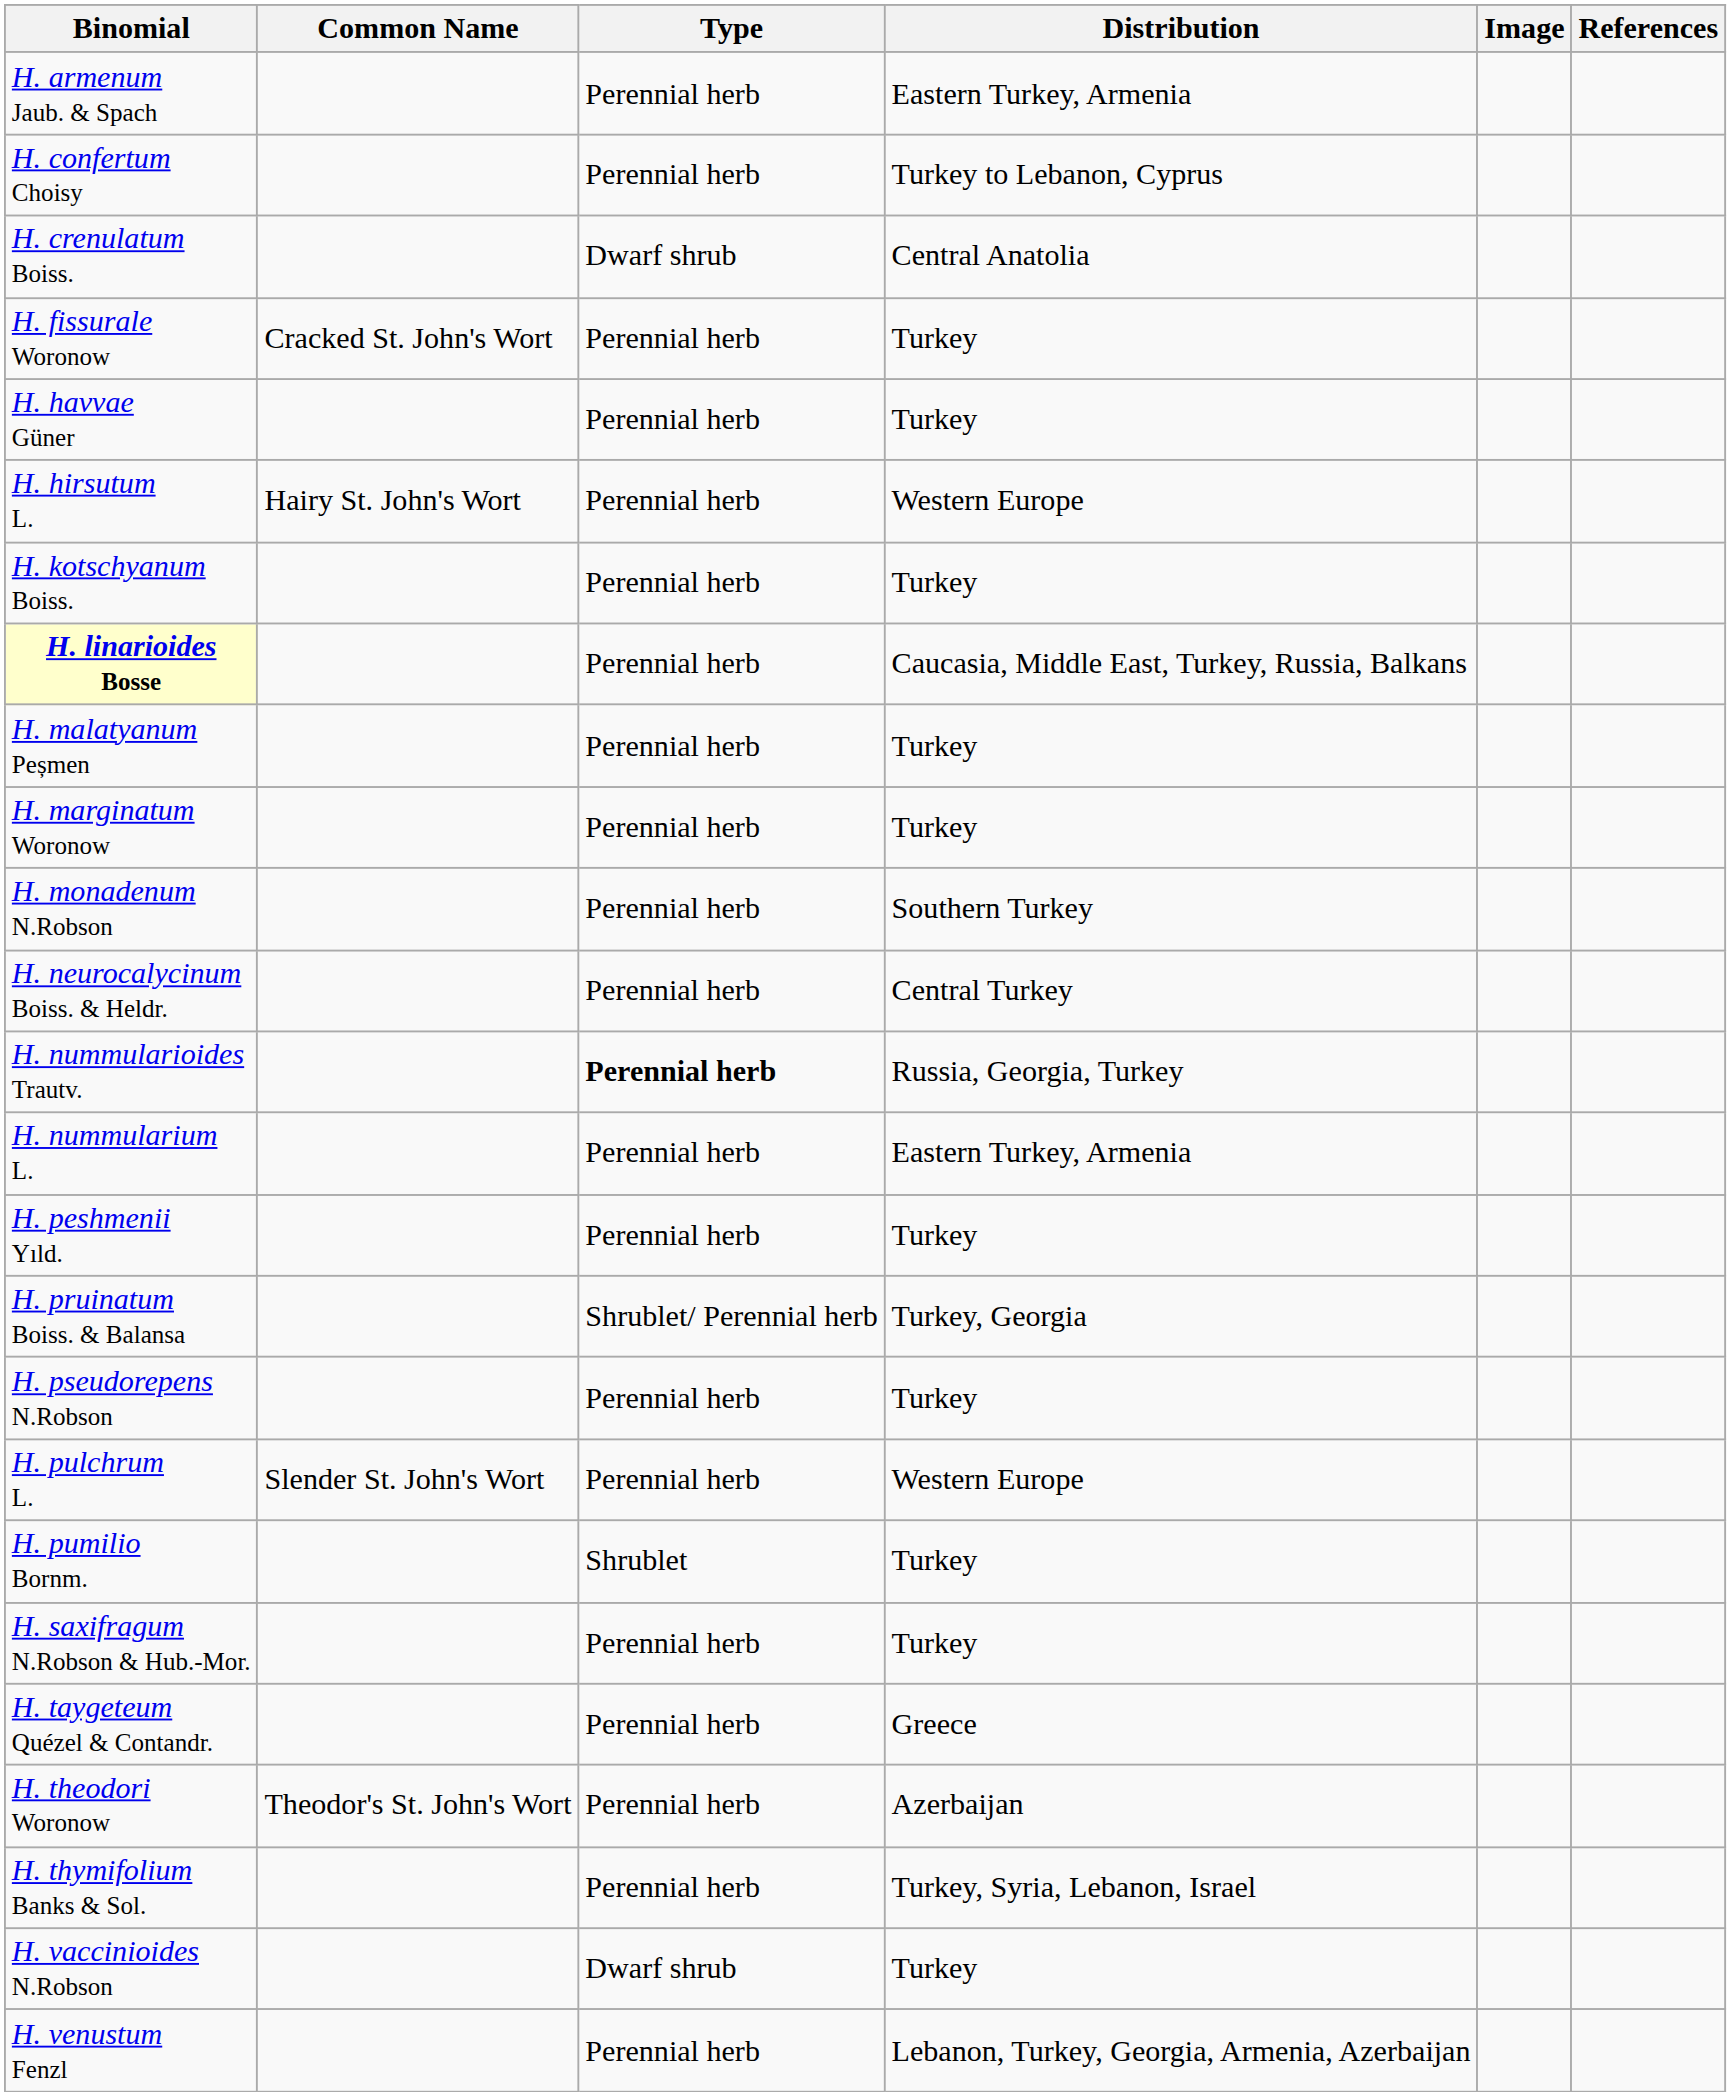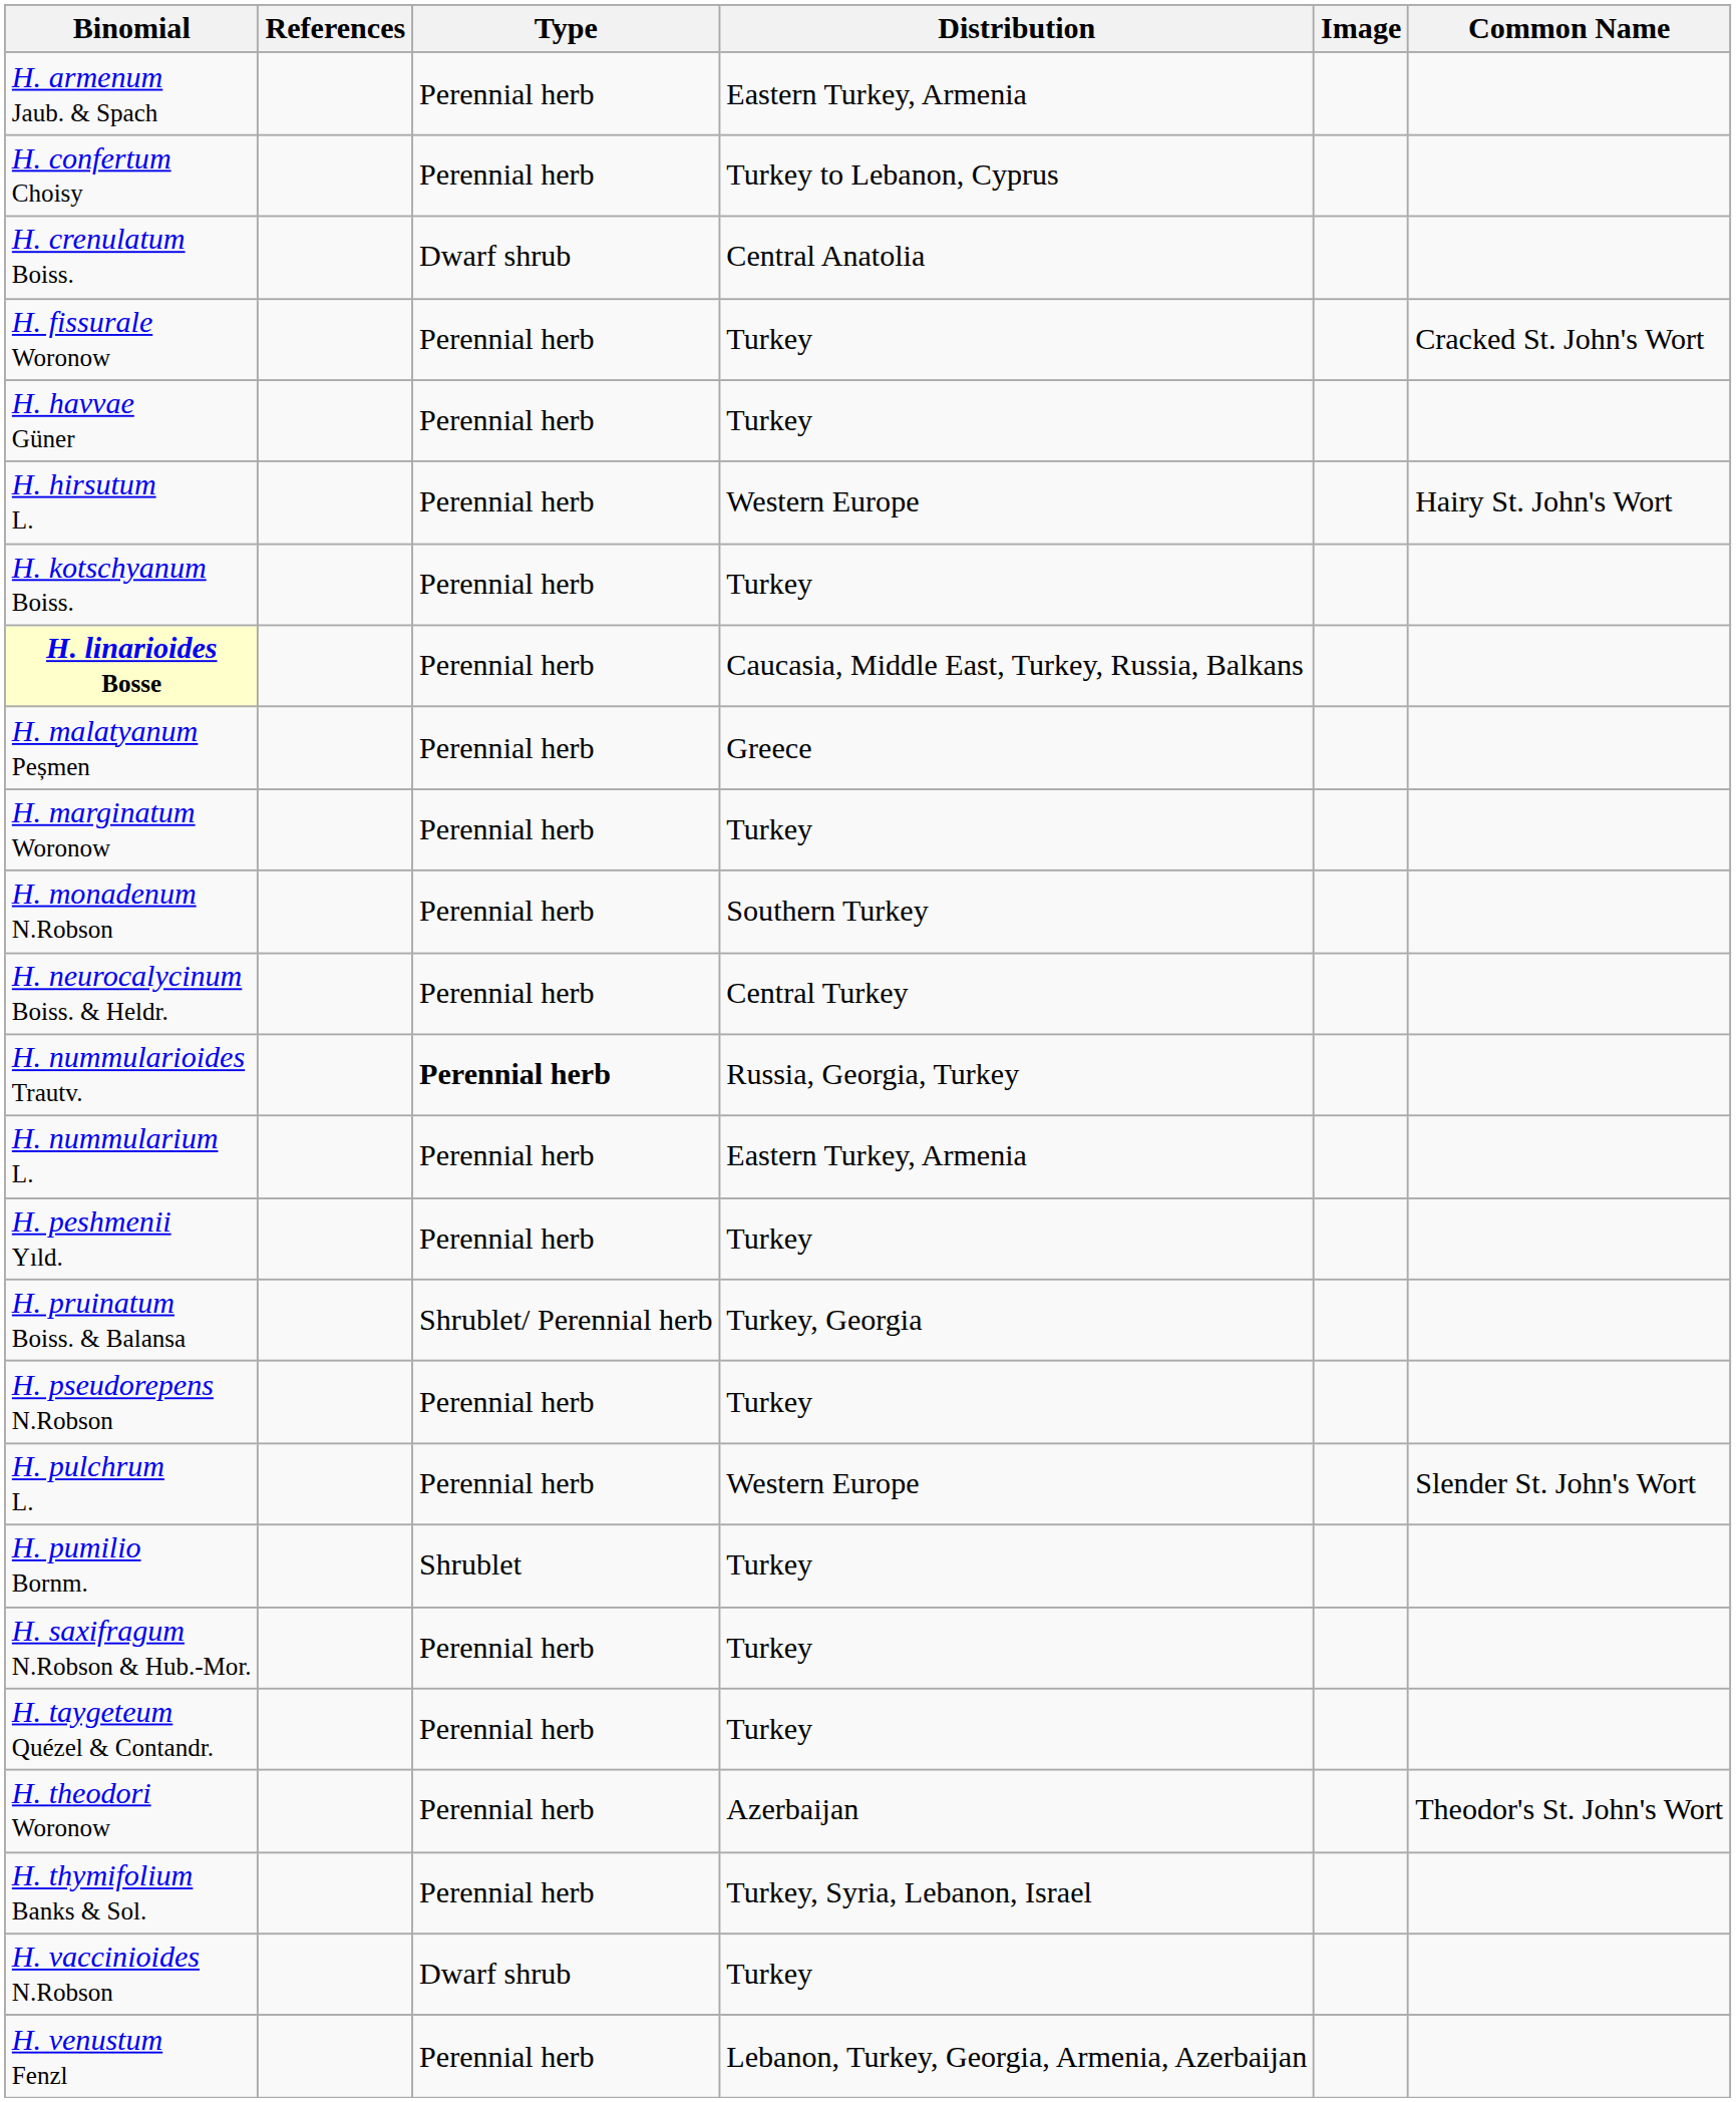 <table class="wikitable mw-collapsible ">
 <tr>
 <th>Binomial</th>
-<th>Common Name</th>
+<th>References</th>
 <th>Type</th>
 <th>Distribution</th>
 <th>Image</th>
-<th>References</th>
+<th>Common Name</th>
 </tr>
 <tr>
 <td><em><a href='#'>H. armenum</a></em><br><small>Jaub. & Spach</small></td>
 <td></td>
 <td>Perennial herb</td>
 <td>Eastern Turkey, Armenia</td>
 <td></td>
 <td></td>
 </tr>
 <tr>
 <td><a href='#'><em>H. confertum</em></a><br><small>Choisy</small></td>
 <td></td>
 <td>Perennial herb</td>
 <td>Turkey to Lebanon, Cyprus</td>
 <td></td>
 <td></td>
 </tr>
 <tr>
 <td><em><a href='#'>H. crenulatum</a></em><br><small>Boiss.</small></td>
 <td></td>
 <td>Dwarf shrub</td>
 <td>Central Anatolia</td>
 <td></td>
 <td></td>
 </tr>
 <tr>
 <td><em><a href='#'>H. fissurale</a></em><br><small>Woronow</small></td>
-<td>Cracked St. John's Wort</td>
+<td></td>
 <td>Perennial herb</td>
 <td>Turkey</td>
 <td></td>
-<td></td>
+<td>Cracked St. John's Wort</td>
 </tr>
 <tr>
 <td><em><a href='#'>H. havvae</a></em><br><small>Güner</small></td>
 <td></td>
 <td>Perennial herb</td>
 <td>Turkey</td>
 <td></td>
 <td></td>
 </tr>
 <tr>
 <td><em><a href='#'>H. hirsutum</a></em><br><small>L.</small></td>
-<td>Hairy St. John's Wort</td>
+<td></td>
 <td>Perennial herb</td>
 <td>Western Europe</td>
 <td></td>
-<td></td>
+<td>Hairy St. John's Wort</td>
 </tr>
 <tr>
 <td><em><a href='#'>H. kotschyanum</a></em><br><small>Boiss.</small></td>
 <td></td>
 <td>Perennial herb</td>
 <td>Turkey</td>
 <td></td>
 <td></td>
 </tr>
 <tr>
 <th scope="row" align="left" style="background:#FFFFCC;"><em><a href='#'>H. linarioides</a></em><br><small>Bosse</small></th>
 <td></td>
 <td>Perennial herb</td>
 <td>Caucasia, Middle East, Turkey, Russia, Balkans</td>
 <td></td>
 <td></td>
 </tr>
 <tr>
 <td><em><a href='#'>H. malatyanum</a></em><br><small>Peșmen</small></td>
 <td></td>
 <td>Perennial herb</td>
-<td>Turkey</td>
+<td>Greece</td>
 <td></td>
 <td></td>
 </tr>
 <tr>
 <td><em><a href='#'>H. marginatum</a></em><br><small>Woronow</small></td>
 <td></td>
 <td>Perennial herb</td>
 <td>Turkey</td>
 <td></td>
 <td></td>
 </tr>
 <tr>
 <td><em><a href='#'>H. monadenum</a></em><br><small>N.Robson</small></td>
 <td></td>
 <td>Perennial herb</td>
 <td>Southern Turkey</td>
 <td></td>
 <td></td>
 </tr>
 <tr>
 <td><em><a href='#'>H. neurocalycinum</a></em><br><small>Boiss. & Heldr.</small></td>
 <td></td>
 <td>Perennial herb</td>
 <td>Central Turkey</td>
 <td></td>
 <td></td>
 </tr>
 <tr>
 <td><em><a href='#'>H. nummularioides</a></em><br><small>Trautv.</small></td>
 <td></td>
 <td><strong>Perennial herb</strong></td>
 <td>Russia, Georgia, Turkey</td>
 <td></td>
 <td></td>
 </tr>
 <tr>
 <td><em><a href='#'>H. nummularium</a></em><br><small>L.</small></td>
 <td></td>
 <td>Perennial herb</td>
 <td>Eastern Turkey, Armenia</td>
 <td></td>
 <td></td>
 </tr>
 <tr>
 <td><em><a href='#'>H. peshmenii</a></em><br><small>Yıld.</small></td>
 <td></td>
 <td>Perennial herb</td>
 <td>Turkey</td>
 <td></td>
 <td></td>
 </tr>
 <tr>
 <td><em><a href='#'>H. pruinatum</a></em><br><small>Boiss. & Balansa</small></td>
 <td></td>
 <td>Shrublet/ Perennial herb</td>
 <td>Turkey, Georgia</td>
 <td></td>
 <td></td>
 </tr>
 <tr>
 <td><em><a href='#'>H. pseudorepens</a></em><br><small>N.Robson</small></td>
 <td></td>
 <td>Perennial herb</td>
 <td>Turkey</td>
 <td></td>
 <td></td>
 </tr>
 <tr>
 <td><em><a href='#'>H. pulchrum</a></em><br><small>L.</small></td>
-<td>Slender St. John's Wort</td>
+<td></td>
 <td>Perennial herb</td>
 <td>Western Europe</td>
 <td></td>
-<td></td>
+<td>Slender St. John's Wort</td>
 </tr>
 <tr>
 <td><em><a href='#'>H. pumilio</a></em><br><small>Bornm.</small></td>
 <td></td>
 <td>Shrublet</td>
 <td>Turkey</td>
 <td></td>
 <td></td>
 </tr>
 <tr>
 <td><em><a href='#'>H. saxifragum</a></em><br><small>N.Robson & Hub.-Mor.</small></td>
 <td></td>
 <td>Perennial herb</td>
 <td>Turkey</td>
 <td></td>
 <td></td>
 </tr>
 <tr>
 <td><em><a href='#'>H. taygeteum</a></em><br><small>Quézel & Contandr.</small></td>
 <td></td>
 <td>Perennial herb</td>
-<td>Greece</td>
+<td>Turkey</td>
 <td></td>
 <td></td>
 </tr>
 <tr>
 <td><em><a href='#'>H. theodori</a></em><br><small>Woronow</small></td>
-<td>Theodor's St. John's Wort</td>
+<td></td>
 <td>Perennial herb</td>
 <td>Azerbaijan</td>
 <td></td>
-<td></td>
+<td>Theodor's St. John's Wort</td>
 </tr>
 <tr>
 <td><em><a href='#'>H. thymifolium</a></em><br><small>Banks & Sol.</small></td>
 <td></td>
 <td>Perennial herb</td>
 <td>Turkey, Syria, Lebanon, Israel</td>
 <td></td>
 <td></td>
 </tr>
 <tr>
 <td><em><a href='#'>H. vaccinioides</a></em><br><small>N.Robson</small></td>
 <td></td>
 <td>Dwarf shrub</td>
 <td>Turkey</td>
 <td></td>
 <td></td>
 </tr>
 <tr>
 <td><em><a href='#'>H. venustum</a></em><br><small>Fenzl</small></td>
 <td></td>
 <td>Perennial herb</td>
 <td>Lebanon, Turkey, Georgia, Armenia, Azerbaijan</td>
 <td></td>
 <td></td>
 </tr>
 </table>
